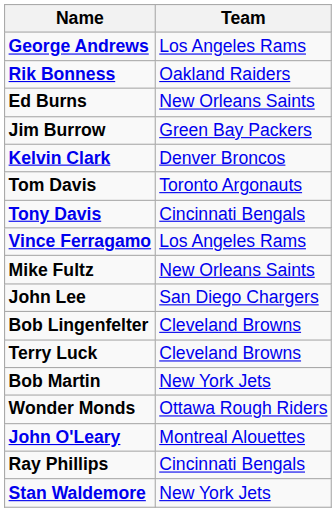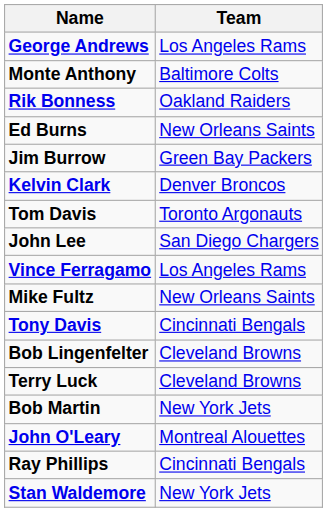 <table class="wikitable">
 <tr>
 <th>Name</th>
 <th>Team</th>
 </tr>
 <tr>
 <td><strong><a href='#'>George Andrews</a></strong></td>
 <td><a href='#'>Los Angeles Rams</a></td>
+</tr>
+<tr>
+<td><strong>Monte Anthony</strong></td>
+<td><a href='#'>Baltimore Colts</a></td>
 </tr>
 <tr>
 <td><strong><a href='#'>Rik Bonness</a></strong></td>
 <td><a href='#'>Oakland Raiders</a></td>
 </tr>
 <tr>
 <td><strong>Ed Burns</strong></td>
 <td><a href='#'>New Orleans Saints</a></td>
 </tr>
 <tr>
 <td><strong>Jim Burrow</strong></td>
 <td><a href='#'>Green Bay Packers</a></td>
 </tr>
 <tr>
 <td><strong><a href='#'>Kelvin Clark</a></strong></td>
 <td><a href='#'>Denver Broncos</a></td>
 </tr>
 <tr>
 <td><strong>Tom Davis</strong></td>
 <td><a href='#'>Toronto Argonauts</a></td>
 </tr>
 <tr>
-<td><strong><a href='#'>Tony Davis</a></strong></td>
-<td><a href='#'>Cincinnati Bengals</a></td>
+<td><strong>John Lee</strong></td>
+<td><a href='#'>San Diego Chargers</a></td>
 </tr>
 <tr>
 <td><strong><a href='#'>Vince Ferragamo</a></strong></td>
 <td><a href='#'>Los Angeles Rams</a></td>
 </tr>
 <tr>
 <td><strong>Mike Fultz</strong></td>
 <td><a href='#'>New Orleans Saints</a></td>
 </tr>
 <tr>
-<td><strong>John Lee</strong></td>
-<td><a href='#'>San Diego Chargers</a></td>
+<td><strong><a href='#'>Tony Davis</a></strong></td>
+<td><a href='#'>Cincinnati Bengals</a></td>
 </tr>
 <tr>
 <td><strong>Bob Lingenfelter</strong></td>
 <td><a href='#'>Cleveland Browns</a></td>
 </tr>
 <tr>
 <td><strong>Terry Luck</strong></td>
 <td><a href='#'>Cleveland Browns</a></td>
 </tr>
 <tr>
 <td><strong>Bob Martin</strong></td>
 <td><a href='#'>New York Jets</a></td>
 </tr>
 <tr>
-<td><strong>Wonder Monds</strong></td>
-<td><a href='#'>Ottawa Rough Riders</a></td>
-</tr>
-<tr>
 <td><strong><a href='#'>John O'Leary</a></strong></td>
 <td><a href='#'>Montreal Alouettes</a></td>
 </tr>
 <tr>
 <td><strong>Ray Phillips</strong></td>
 <td><a href='#'>Cincinnati Bengals</a></td>
 </tr>
 <tr>
 <td><strong><a href='#'>Stan Waldemore</a></strong></td>
 <td><a href='#'>New York Jets</a></td>
 </tr>
 </table>
